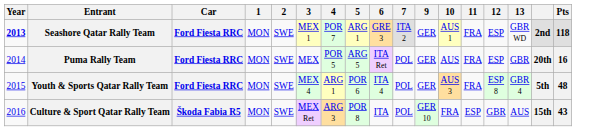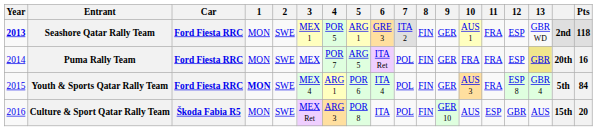 <table class="wikitable" style="text-align:center; font-size:85%">
 <tr>
 <th>Year</th>
 <th>Entrant</th>
 <th>Car</th>
 <th>1</th>
 <th>2</th>
 <th>3</th>
 <th>4</th>
 <th>5</th>
 <th>6</th>
 <th>7</th>
+<th>8</th>
 <th>9</th>
 <th>10</th>
 <th>11</th>
 <th>12</th>
 <th>13</th>
 <th></th>
 <th>Pts</th>
 </tr>
 <tr>
 <td><strong><a href='#'>2013</a></strong></td>
 <th nowrap>Seashore Qatar Rally Team</th>
 <th nowrap><a href='#'>Ford Fiesta RRC</a></th>
 <td><a href='#'>MON</a></td>
 <td><a href='#'>SWE</a></td>
 <td style="background:#FFFFBF;"><a href='#'>MEX</a><br><small>1</small></td>
-<td style="background:#DFFFDF;"><a href='#'>POR</a><br><small>7</small></td>
+<td style="background:#DFFFDF;"><a href='#'>POR</a><br><small>5</small></td>
 <td style="background:#FFFFBF;"><a href='#'>ARG</a><br><small>1</small></td>
 <td style="background:#FFDF9F;"><a href='#'>GRE</a><br><small>3</small></td>
 <td style="background:#DFDFDF;"><a href='#'>ITA</a><br><small>2</small></td>
+<td><a href='#'>FIN</a></td>
 <td><a href='#'>GER</a></td>
 <td style="background:#FFFFBF;"><a href='#'>AUS</a><br><small>1</small></td>
 <td><a href='#'>FRA</a></td>
 <td><a href='#'>ESP</a></td>
 <td><a href='#'>GBR</a><br><small>WD</small></td>
 <td style="background:#DFDFDF;"><strong>2nd</strong></td>
 <td style="background:#DFDFDF;"><strong>118</strong></td>
 </tr>
 <tr>
 <td><a href='#'>2014</a></td>
 <th nowrap>Puma Rally Team</th>
 <th nowrap><a href='#'>Ford Fiesta RRC</a></th>
 <td><a href='#'>MON</a></td>
 <td><a href='#'>SWE</a></td>
 <td><a href='#'>MEX</a></td>
-<td style="background:#DFFFDF;"><a href='#'>POR</a><br><small>5</small></td>
+<td style="background:#DFFFDF;"><a href='#'>POR</a><br><small>7</small></td>
 <td style="background:#DFFFDF;"><a href='#'>ARG</a><br><small>5</small></td>
 <td style="background:#EFCFFF;"><a href='#'>ITA</a><br><small>Ret</small></td>
 <td><a href='#'>POL</a></td>
+<td><a href='#'>FIN</a></td>
 <td><a href='#'>GER</a></td>
-<td><a href='#'>AUS</a></td>
+<td><a href='#'>FRA</a></td>
 <td><a href='#'>FRA</a></td>
 <td><a href='#'>ESP</a></td>
-<td><a href='#'>GBR</a></td>
+<td style="background: khaki;"><a href='#'>GBR</a></td>
 <th>20th</th>
 <th>16</th>
 </tr>
 <tr>
 <td><a href='#'>2015</a></td>
 <th nowrap>Youth & Sports Qatar Rally Team</th>
 <th nowrap><a href='#'>Ford Fiesta RRC</a></th>
-<td><a href='#'>MON</a></td>
+<td><strong><a href='#'>MON</a></strong></td>
 <td><a href='#'>SWE</a></td>
 <td style="background:#DFFFDF;"><a href='#'>MEX</a><br><small>4</small></td>
 <td style="background:#FFFFBF;"><a href='#'>ARG</a><br><small>1</small></td>
 <td style="background:#DFFFDF;"><a href='#'>POR</a><br><small>6</small></td>
 <td style="background:#DFFFDF;"><a href='#'>ITA</a><br><small>4</small></td>
 <td><a href='#'>POL</a></td>
+<td><a href='#'>FIN</a></td>
 <td><a href='#'>GER</a></td>
 <td style="background:#FFDF9F;"><a href='#'>AUS</a><br><small>3</small></td>
 <td><a href='#'>FRA</a></td>
 <td style="background:#DFFFDF;"><a href='#'>ESP</a><br><small>8</small></td>
 <td style="background:#DFFFDF;"><a href='#'>GBR</a><br><small>4</small></td>
 <th>5th</th>
-<th>48</th>
+<th>84</th>
 </tr>
 <tr>
 <td><a href='#'>2016</a></td>
 <th nowrap>Culture & Sport Qatar Rally Team</th>
 <th nowrap><a href='#'>Škoda Fabia R5</a></th>
 <td><a href='#'>MON</a></td>
 <td><a href='#'>SWE</a></td>
 <td style="background:#EFCFFF;"><a href='#'>MEX</a><br><small>Ret</small></td>
 <td style="background:#FFDF9F;"><a href='#'>ARG</a><br><small>3</small></td>
 <td style="background:#DFFFDF;"><a href='#'>POR</a><br><small>8</small></td>
 <td><a href='#'>ITA</a></td>
 <td><a href='#'>POL</a></td>
+<td><a href='#'>FIN</a></td>
 <td style="background:#DFFFDF;"><a href='#'>GER</a><br><small>10</small></td>
-<td><a href='#'>FRA</a></td>
+<td><a href='#'>AUS</a></td>
 <td><a href='#'>ESP</a></td>
 <td><a href='#'>GBR</a></td>
 <td><a href='#'>AUS</a></td>
 <th>15th</th>
-<th>43</th>
+<th>20</th>
 </tr>
 </table>
